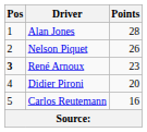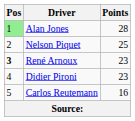 <table class="wikitable" style="font-size: 95%;">
 <tr>
 <th>Pos</th>
 <th>Driver</th>
 <th>Points</th>
 </tr>
 <tr>
-<td>1</td>
+<td style="background: lightgreen;">1</td>
 <td> <a href='#'>Alan Jones</a></td>
 <td align="right">28</td>
 </tr>
 <tr>
 <td>2</td>
 <td> <a href='#'>Nelson Piquet</a></td>
-<td align="right">26</td>
+<td align="right">25</td>
 </tr>
 <tr>
 <td><strong>3</strong></td>
 <td> <a href='#'>René Arnoux</a></td>
 <td align="right">23</td>
 </tr>
 <tr>
 <td>4</td>
 <td> <a href='#'>Didier Pironi</a></td>
-<td align="right">20</td>
+<td align="right">23</td>
 </tr>
 <tr>
 <td>5</td>
 <td> <a href='#'>Carlos Reutemann</a></td>
 <td align="right">16</td>
 </tr>
 <tr>
 <th colspan=4>Source:</th>
 </tr>
 </table>
